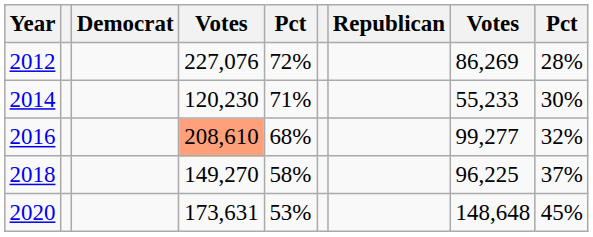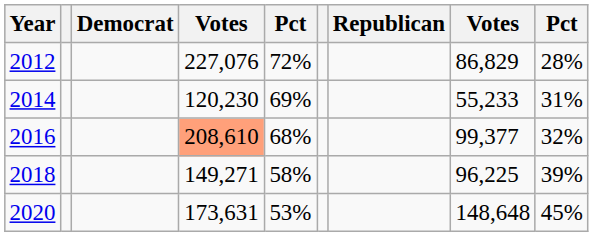 <table class="wikitable" style="margin:0.5em ; font-size:95%">
 <tr>
 <th>Year</th>
 <th></th>
 <th>Democrat</th>
 <th>Votes</th>
 <th>Pct</th>
 <th></th>
 <th>Republican</th>
 <th>Votes</th>
 <th>Pct</th>
 </tr>
 <tr>
 <td><a href='#'>2012</a></td>
 <td></td>
 <td></td>
 <td>227,076</td>
 <td>72%</td>
 <td></td>
 <td></td>
-<td>86,269</td>
+<td>86,829</td>
 <td>28%</td>
 </tr>
 <tr>
 <td><a href='#'>2014</a></td>
 <td></td>
 <td></td>
 <td>120,230</td>
-<td>71%</td>
+<td>69%</td>
 <td></td>
 <td></td>
 <td>55,233</td>
-<td>30%</td>
+<td>31%</td>
 </tr>
 <tr>
 <td><a href='#'>2016</a></td>
 <td></td>
 <td></td>
 <td style="background: lightsalmon;">208,610</td>
 <td>68%</td>
 <td></td>
 <td></td>
-<td>99,277</td>
+<td>99,377</td>
 <td>32%</td>
 </tr>
 <tr>
 <td><a href='#'>2018</a></td>
 <td></td>
 <td></td>
-<td>149,270</td>
+<td>149,271</td>
 <td>58%</td>
 <td></td>
 <td></td>
 <td>96,225</td>
-<td>37%</td>
+<td>39%</td>
 </tr>
 <tr>
 <td><a href='#'>2020</a></td>
 <td></td>
 <td></td>
 <td>173,631</td>
 <td>53%</td>
 <td></td>
 <td></td>
 <td>148,648</td>
 <td>45%</td>
 </tr>
 </table>
